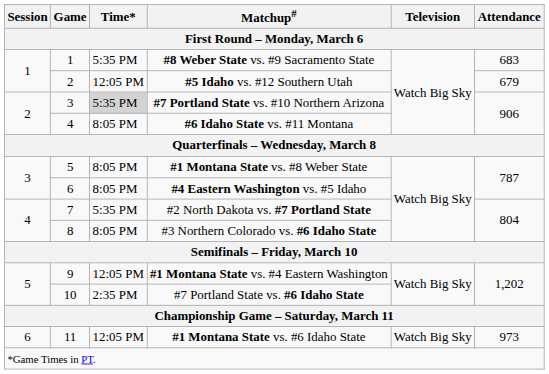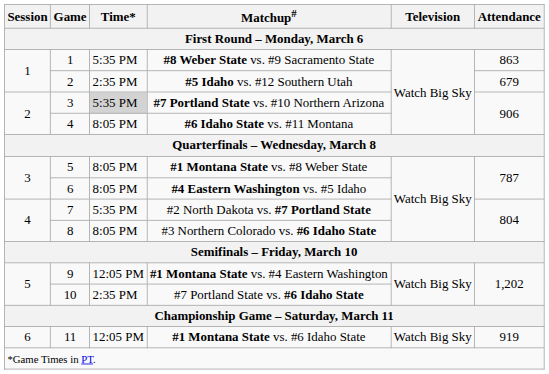 <table class="wikitable" style="text-align: center; font-size: 95%;">
 <tr>
 <th>Session</th>
 <th>Game</th>
 <th>Time*</th>
 <th>Matchup<sup>#</sup></th>
 <th>Television</th>
 <th>Attendance</th>
 </tr>
 <tr>
 <th colspan=7>First Round – Monday, March 6</th>
 </tr>
 <tr>
 <td rowspan=2>1</td>
 <td>1</td>
 <td style="text-align: left;">5:35 PM</td>
 <td><strong>#8 Weber State</strong> vs. #9 Sacramento State</td>
 <td rowspan=4>Watch Big Sky</td>
-<td rowspan=1>683</td>
+<td rowspan=1>863</td>
 </tr>
 <tr>
 <td>2</td>
-<td style="text-align: left;">12:05 PM</td>
+<td style="text-align: left;">2:35 PM</td>
 <td><strong>#5 Idaho</strong> vs. #12 Southern Utah</td>
 <td rowspan=1>679</td>
 </tr>
 <tr>
 <td rowspan=2>2</td>
 <td>3</td>
 <td style="background: lightgrey; text-align: left;">5:35 PM</td>
 <td><strong>#7 Portland State</strong> vs. #10 Northern Arizona</td>
 <td rowspan=2>906</td>
 </tr>
 <tr>
 <td>4</td>
 <td style="text-align: left;">8:05 PM</td>
 <td><strong>#6 Idaho State</strong> vs. #11 Montana</td>
 </tr>
 <tr>
 <th colspan=7>Quarterfinals – Wednesday, March 8</th>
 </tr>
 <tr>
 <td rowspan=2>3</td>
 <td>5</td>
 <td style="text-align: left;">8:05 PM</td>
 <td><strong>#1 Montana State</strong> vs. #8 Weber State</td>
 <td rowspan=4>Watch Big Sky</td>
 <td rowspan=2>787</td>
 </tr>
 <tr>
 <td>6</td>
 <td style="text-align: left;">8:05 PM</td>
 <td><strong>#4 Eastern Washington</strong> vs. #5 Idaho</td>
 </tr>
 <tr>
 <td rowspan=2>4</td>
 <td>7</td>
 <td style="text-align: left;">5:35 PM</td>
 <td>#2 North Dakota vs. <strong>#7 Portland State</strong></td>
 <td rowspan=2>804</td>
 </tr>
 <tr>
 <td>8</td>
 <td style="text-align: left;">8:05 PM</td>
 <td>#3 Northern Colorado vs. <strong>#6 Idaho State</strong></td>
 </tr>
 <tr>
 <th colspan=7>Semifinals – Friday, March 10</th>
 </tr>
 <tr>
 <td rowspan=2>5</td>
 <td>9</td>
 <td style="text-align: left;">12:05 PM</td>
 <td><strong>#1 Montana State</strong> vs. #4 Eastern Washington</td>
 <td rowspan=2>Watch Big Sky</td>
 <td rowspan=2>1,202</td>
 </tr>
 <tr>
 <td>10</td>
 <td style="text-align: left;">2:35 PM</td>
 <td>#7 Portland State vs. <strong>#6 Idaho State</strong></td>
 </tr>
 <tr>
 <th colspan=7>Championship Game – Saturday, March 11</th>
 </tr>
 <tr>
 <td>6</td>
 <td>11</td>
 <td style="text-align: left;">12:05 PM</td>
 <td><strong>#1 Montana State</strong> vs. #6 Idaho State</td>
 <td>Watch Big Sky</td>
-<td>973</td>
+<td>919</td>
 </tr>
 <tr>
 <td colspan=6 style="text-align: left;"><small>*Game Times in <a href='#'>PT</a>.</small></td>
 </tr>
 </table>
